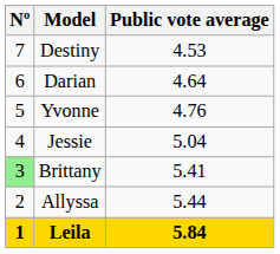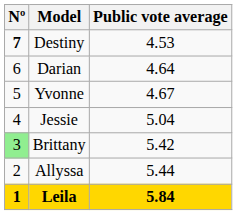 <table class="wikitable" style="text-align:center;">
 <tr>
 <th><strong>Nº</strong></th>
 <th>Model</th>
 <th>Public vote average</th>
 </tr>
 <tr>
-<td>7</td>
+<td><strong>7</strong></td>
 <td>Destiny</td>
 <td>4.53</td>
 </tr>
 <tr>
 <td>6</td>
 <td>Darian</td>
 <td>4.64</td>
 </tr>
 <tr>
 <td>5</td>
 <td>Yvonne</td>
-<td>4.76</td>
+<td>4.67</td>
 </tr>
 <tr>
 <td>4</td>
 <td>Jessie</td>
 <td>5.04</td>
 </tr>
 <tr>
 <td style="background: lightgreen;">3</td>
 <td>Brittany</td>
-<td>5.41</td>
+<td>5.42</td>
 </tr>
 <tr>
 <td>2</td>
 <td>Allyssa</td>
 <td>5.44</td>
 </tr>
 <tr>
 <td style="background:gold;"><strong>1</strong></td>
 <td style="background:gold;"><strong>Leila</strong></td>
 <td style="background:gold;"><strong>5.84</strong></td>
 </tr>
 </table>
